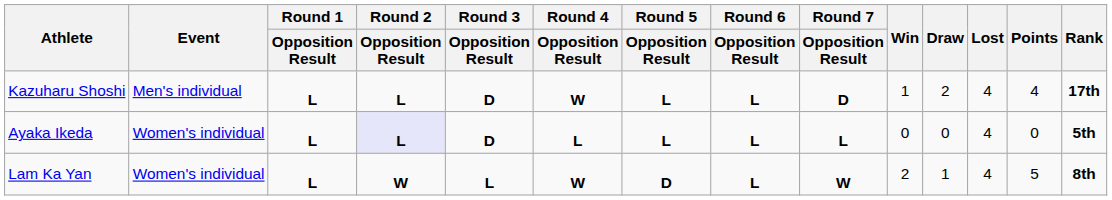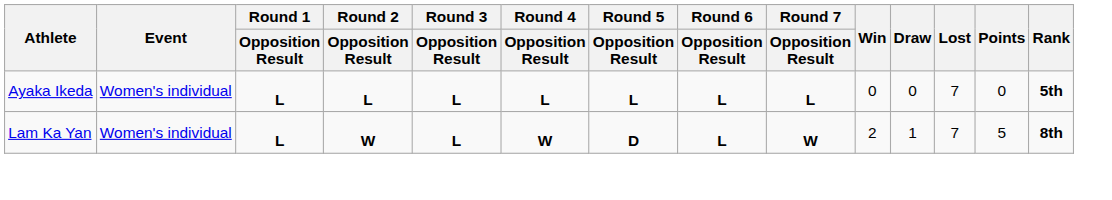 <table class=wikitable style="font-size:90%">
 <tr>
 <th rowspan=2>Athlete</th>
 <th rowspan=2>Event</th>
 <th>Round 1</th>
 <th>Round 2</th>
 <th>Round 3</th>
 <th>Round 4</th>
 <th>Round 5</th>
 <th>Round 6</th>
 <th>Round 7</th>
 <th rowspan=2>Win</th>
 <th rowspan=2>Draw</th>
 <th rowspan=2>Lost</th>
 <th rowspan=2>Points</th>
 <th rowspan=2>Rank</th>
 </tr>
 <tr>
 <th>Opposition<br>Result</th>
 <th>Opposition<br>Result</th>
 <th>Opposition<br>Result</th>
 <th>Opposition<br>Result</th>
 <th>Opposition<br>Result</th>
 <th>Opposition<br>Result</th>
 <th>Opposition<br>Result</th>
 </tr>
 <tr>
-<td><a href='#'>Kazuharu Shoshi</a></td>
-<td><a href='#'>Men's individual</a></td>
-<td align=center><br><strong>L</strong></td>
-<td align=center><br><strong>L</strong></td>
-<td align=center><br><strong>D</strong></td>
-<td align=center><br><strong>W</strong></td>
-<td align=center><br><strong>L</strong></td>
-<td align=center><br><strong>L</strong></td>
-<td align=center><br><strong>D</strong></td>
-<td align=center>1</td>
-<td align=center>2</td>
-<td align=center>4</td>
-<td align=center>4</td>
-<td align=center><strong>17th</strong></td>
-</tr>
-<tr>
 <td><a href='#'>Ayaka Ikeda</a></td>
 <td><a href='#'>Women's individual</a></td>
 <td align=center><br><strong>L</strong></td>
-<td align=center style="background: lavender;"><br><strong>L</strong></td>
-<td align=center><br><strong>D</strong></td>
+<td align=center><br><strong>L</strong></td>
+<td align=center><br><strong>L</strong></td>
 <td align=center><br><strong>L</strong></td>
 <td align=center><br><strong>L</strong></td>
 <td align=center><br><strong>L</strong></td>
 <td align=center><br><strong>L</strong></td>
 <td align=center>0</td>
 <td align=center>0</td>
-<td align=center>4</td>
+<td align=center>7</td>
 <td align=center>0</td>
 <td align=center><strong>5th</strong></td>
 </tr>
 <tr>
 <td><a href='#'>Lam Ka Yan</a></td>
 <td><a href='#'>Women's individual</a></td>
 <td align=center><br><strong>L</strong></td>
 <td align=center><br><strong>W</strong></td>
 <td align=center><br><strong>L</strong></td>
 <td align=center><br><strong>W</strong></td>
 <td align=center><br><strong>D</strong></td>
 <td align=center><br><strong>L</strong></td>
 <td align=center><br><strong>W</strong></td>
 <td align=center>2</td>
 <td align=center>1</td>
-<td align=center>4</td>
+<td align=center>7</td>
 <td align=center>5</td>
 <td align=center><strong>8th</strong></td>
 </tr>
 </table>
